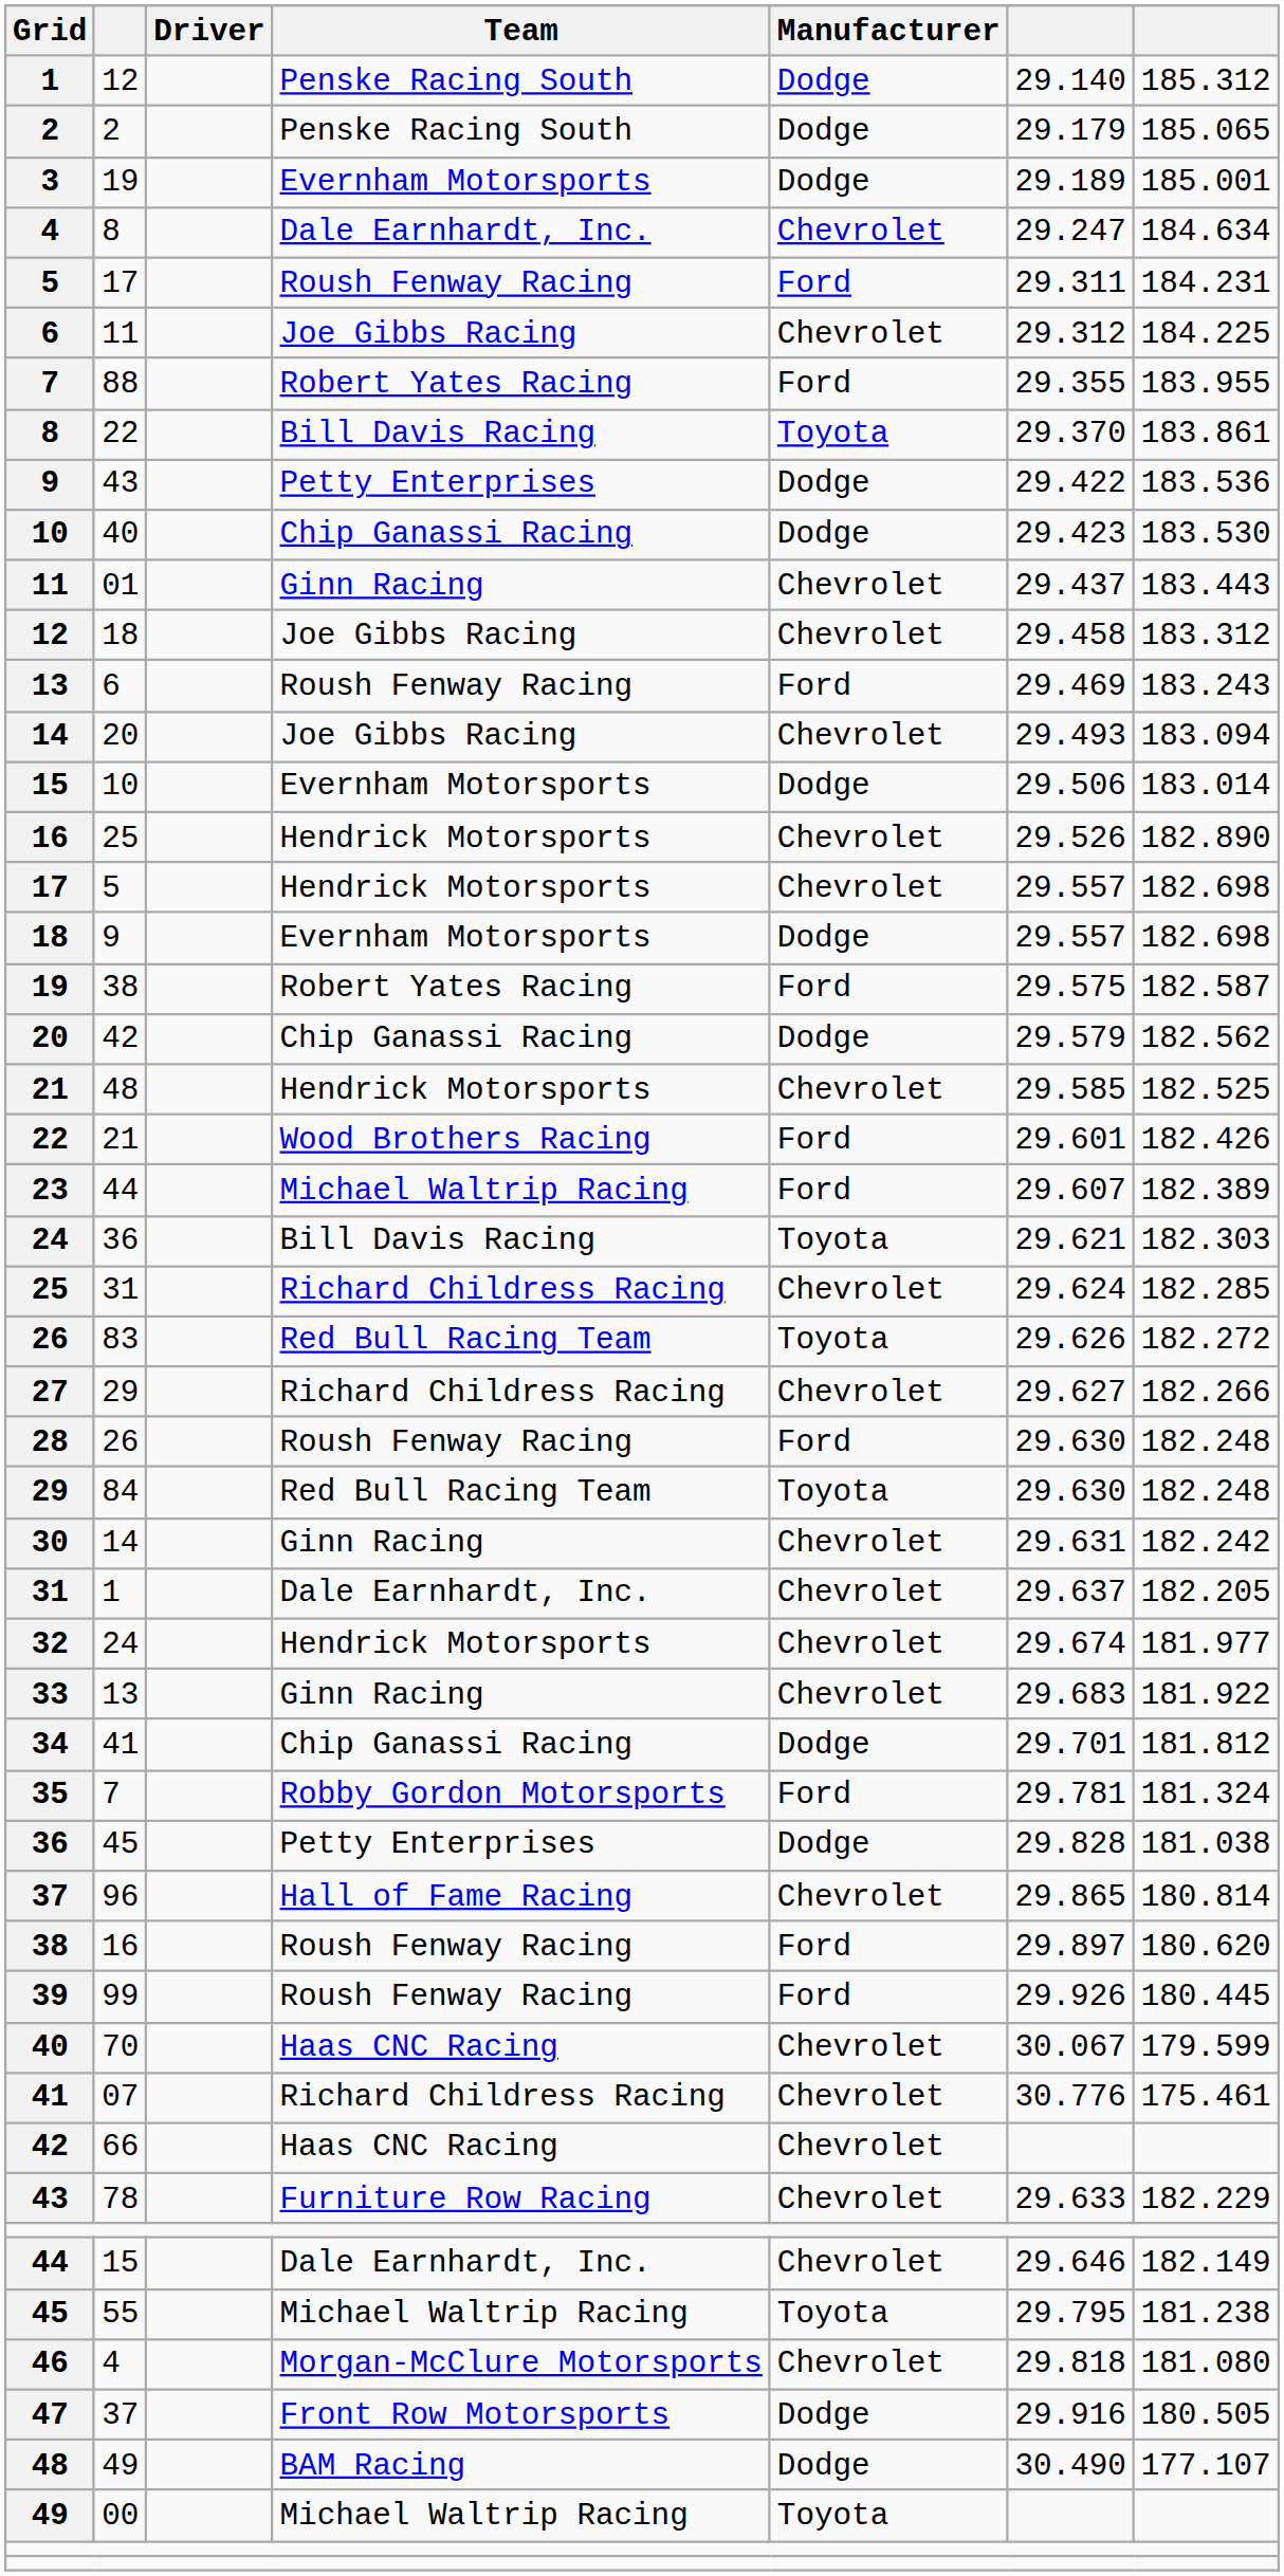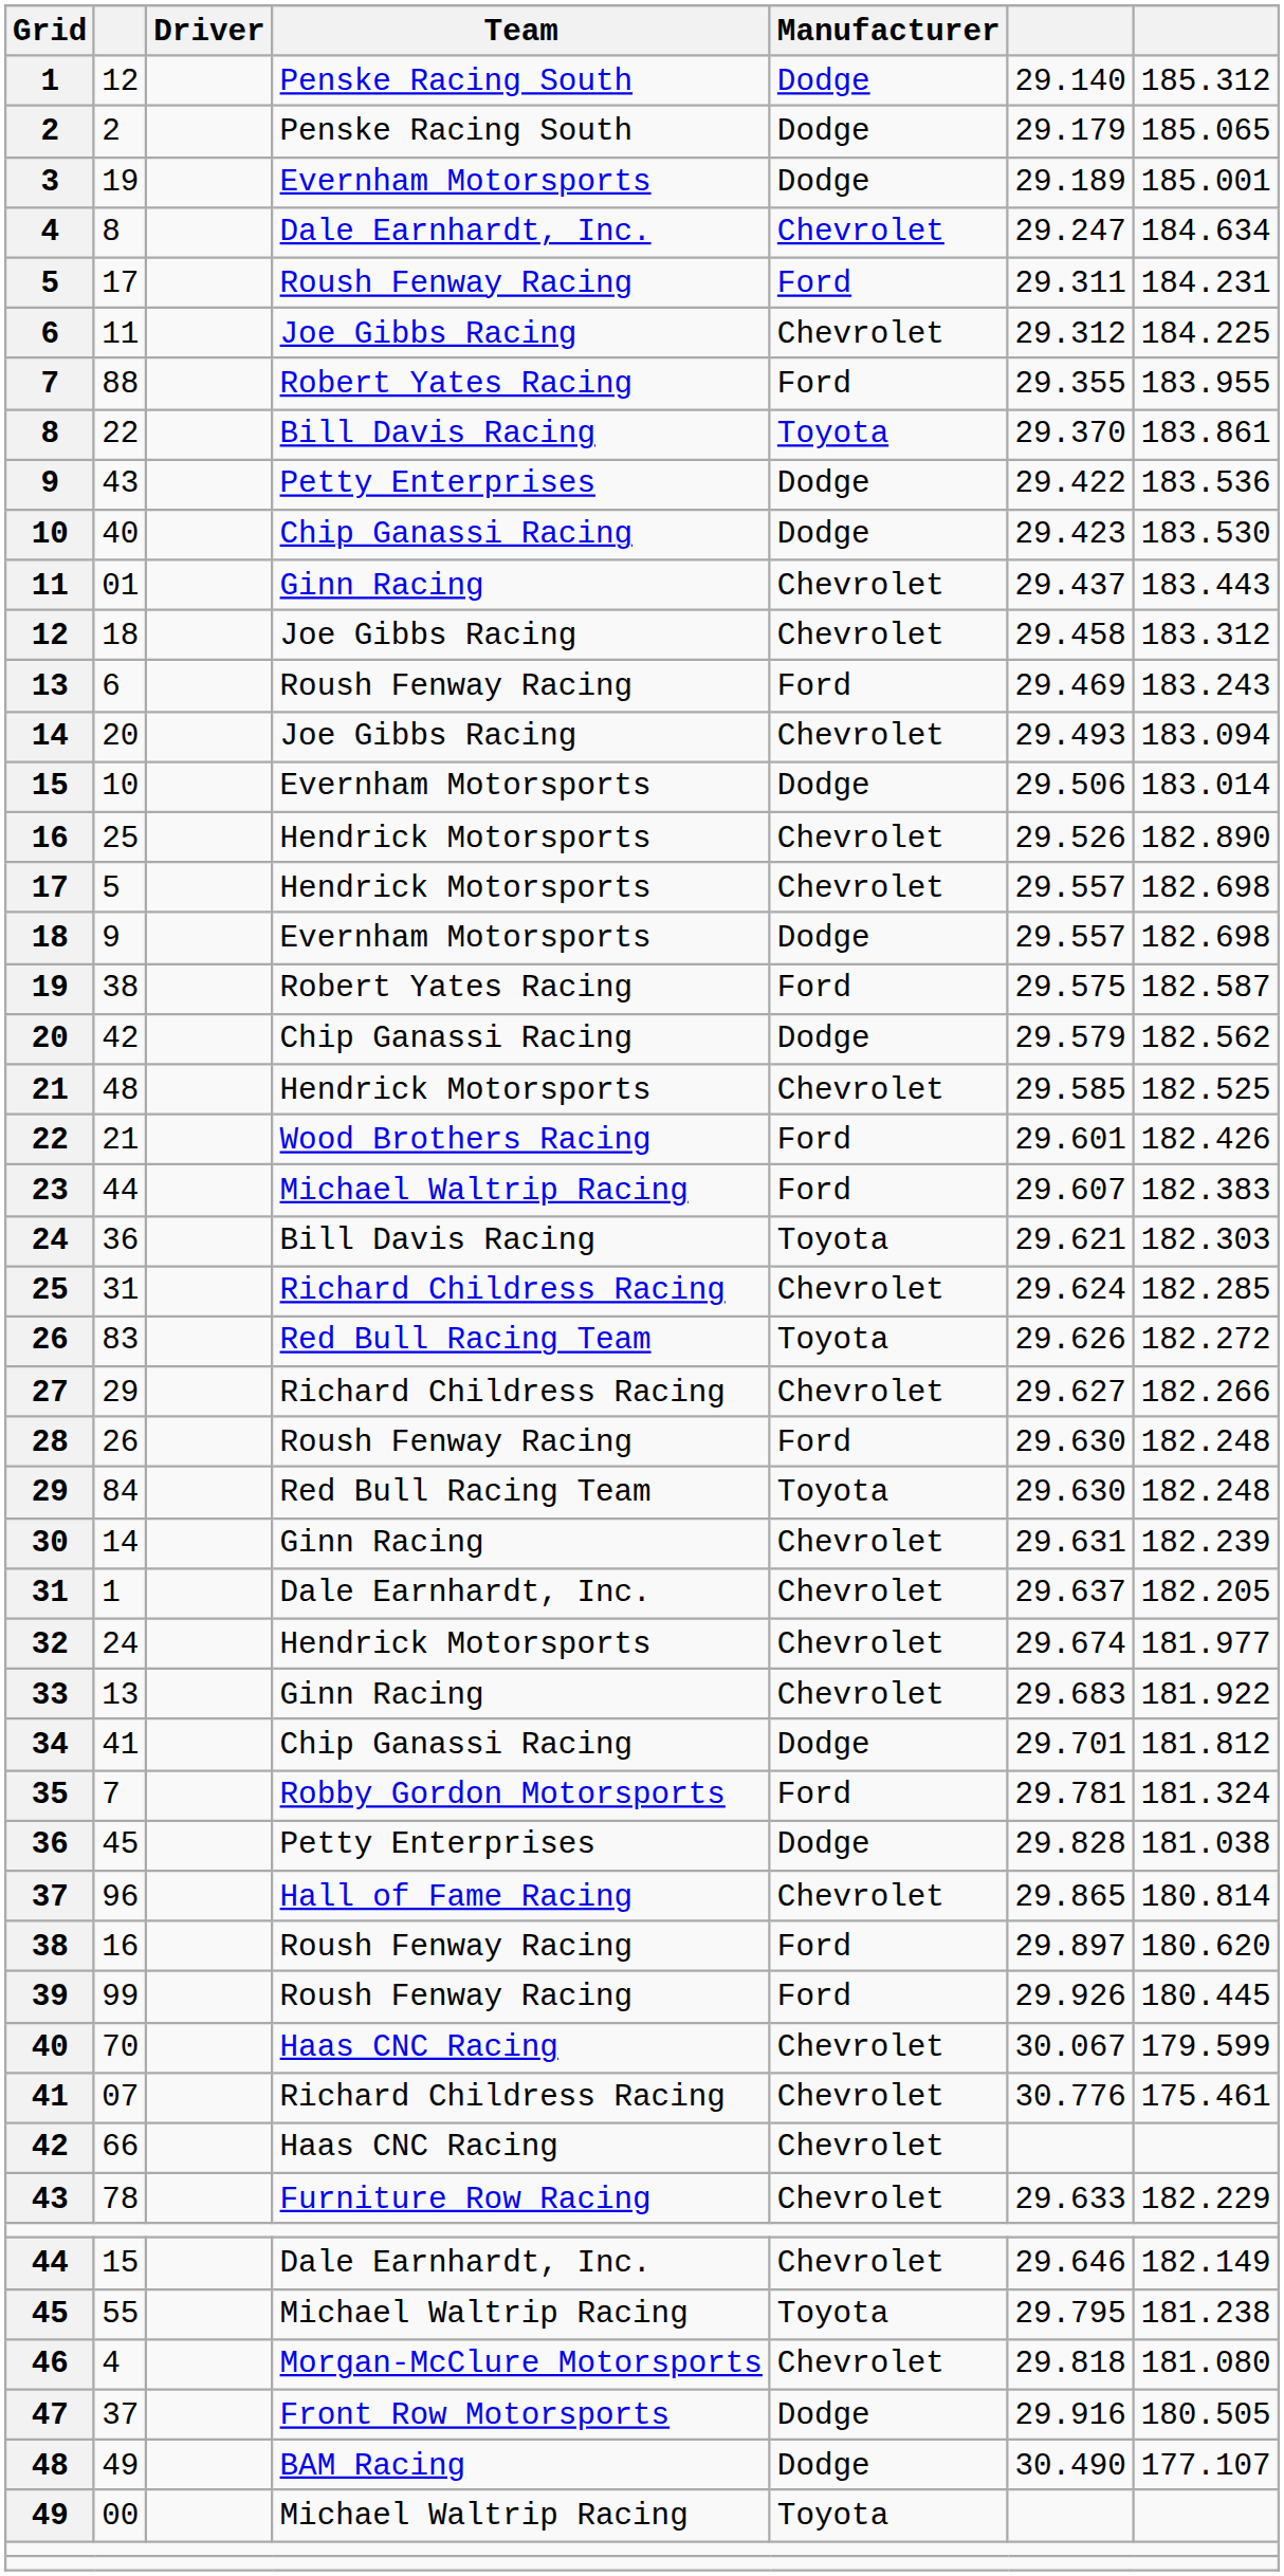 <table class="wikitable sortable">
 <tr>
 </tr>
 <tr>
 <th scope="col">Grid</th>
 <th scope="col"></th>
 <th scope="col">Driver</th>
 <th scope="col">Team</th>
 <th scope="col">Manufacturer</th>
 <th scope="col"></th>
 <th scope="col"></th>
 </tr>
 <tr>
 <th scope="row">1</th>
 <td>12</td>
 <td></td>
 <td><a href='#'>Penske Racing South</a></td>
 <td><a href='#'>Dodge</a></td>
 <td>29.140</td>
 <td>185.312</td>
 </tr>
 <tr>
 <th scope="row">2</th>
 <td>2</td>
 <td></td>
 <td>Penske Racing South</td>
 <td>Dodge</td>
 <td>29.179</td>
 <td>185.065</td>
 </tr>
 <tr>
 <th scope="row">3</th>
 <td>19</td>
 <td></td>
 <td><a href='#'>Evernham Motorsports</a></td>
 <td>Dodge</td>
 <td>29.189</td>
 <td>185.001</td>
 </tr>
 <tr>
 <th scope="row">4</th>
 <td>8</td>
 <td></td>
 <td><a href='#'>Dale Earnhardt, Inc.</a></td>
 <td><a href='#'>Chevrolet</a></td>
 <td>29.247</td>
 <td>184.634</td>
 </tr>
 <tr>
 <th scope="row">5</th>
 <td>17</td>
 <td></td>
 <td><a href='#'>Roush Fenway Racing</a></td>
 <td><a href='#'>Ford</a></td>
 <td>29.311</td>
 <td>184.231</td>
 </tr>
 <tr>
 <th scope="row">6</th>
 <td>11</td>
 <td></td>
 <td><a href='#'>Joe Gibbs Racing</a></td>
 <td>Chevrolet</td>
 <td>29.312</td>
 <td>184.225</td>
 </tr>
 <tr>
 <th scope="row">7</th>
 <td>88</td>
 <td></td>
 <td><a href='#'>Robert Yates Racing</a></td>
 <td>Ford</td>
 <td>29.355</td>
 <td>183.955</td>
 </tr>
 <tr>
 <th scope="row">8</th>
 <td>22</td>
 <td></td>
 <td><a href='#'>Bill Davis Racing</a></td>
 <td><a href='#'>Toyota</a></td>
 <td>29.370</td>
 <td>183.861</td>
 </tr>
 <tr>
 <th scope="row">9</th>
 <td>43</td>
 <td></td>
 <td><a href='#'>Petty Enterprises</a></td>
 <td>Dodge</td>
 <td>29.422</td>
 <td>183.536</td>
 </tr>
 <tr>
 <th scope="row">10</th>
 <td>40</td>
 <td></td>
 <td><a href='#'>Chip Ganassi Racing</a></td>
 <td>Dodge</td>
 <td>29.423</td>
 <td>183.530</td>
 </tr>
 <tr>
 <th scope="row">11</th>
 <td>01</td>
 <td></td>
 <td><a href='#'>Ginn Racing</a></td>
 <td>Chevrolet</td>
 <td>29.437</td>
 <td>183.443</td>
 </tr>
 <tr>
 <th scope="row">12</th>
 <td>18</td>
 <td></td>
 <td>Joe Gibbs Racing</td>
 <td>Chevrolet</td>
 <td>29.458</td>
 <td>183.312</td>
 </tr>
 <tr>
 <th scope="row">13</th>
 <td>6</td>
 <td></td>
 <td>Roush Fenway Racing</td>
 <td>Ford</td>
 <td>29.469</td>
 <td>183.243</td>
 </tr>
 <tr>
 <th scope="row">14</th>
 <td>20</td>
 <td></td>
 <td>Joe Gibbs Racing</td>
 <td>Chevrolet</td>
 <td>29.493</td>
 <td>183.094</td>
 </tr>
 <tr>
 <th scope="row">15</th>
 <td>10</td>
 <td></td>
 <td>Evernham Motorsports</td>
 <td>Dodge</td>
 <td>29.506</td>
 <td>183.014</td>
 </tr>
 <tr>
 <th scope="row">16</th>
 <td>25</td>
 <td></td>
 <td>Hendrick Motorsports</td>
 <td>Chevrolet</td>
 <td>29.526</td>
 <td>182.890</td>
 </tr>
 <tr>
 <th scope="row">17</th>
 <td>5</td>
 <td></td>
 <td>Hendrick Motorsports</td>
 <td>Chevrolet</td>
 <td>29.557</td>
 <td>182.698</td>
 </tr>
 <tr>
 <th scope="row">18</th>
 <td>9</td>
 <td></td>
 <td>Evernham Motorsports</td>
 <td>Dodge</td>
 <td>29.557</td>
 <td>182.698</td>
 </tr>
 <tr>
 <th scope="row">19</th>
 <td>38</td>
 <td></td>
 <td>Robert Yates Racing</td>
 <td>Ford</td>
 <td>29.575</td>
 <td>182.587</td>
 </tr>
 <tr>
 <th scope="row">20</th>
 <td>42</td>
 <td></td>
 <td>Chip Ganassi Racing</td>
 <td>Dodge</td>
 <td>29.579</td>
 <td>182.562</td>
 </tr>
 <tr>
 <th scope="row">21</th>
 <td>48</td>
 <td></td>
 <td>Hendrick Motorsports</td>
 <td>Chevrolet</td>
 <td>29.585</td>
 <td>182.525</td>
 </tr>
 <tr>
 <th scope="row">22</th>
 <td>21</td>
 <td></td>
 <td><a href='#'>Wood Brothers Racing</a></td>
 <td>Ford</td>
 <td>29.601</td>
 <td>182.426</td>
 </tr>
 <tr>
 <th scope="row">23</th>
 <td>44</td>
 <td></td>
 <td><a href='#'>Michael Waltrip Racing</a></td>
 <td>Ford</td>
 <td>29.607</td>
-<td>182.389</td>
+<td>182.383</td>
 </tr>
 <tr>
 <th scope="row">24</th>
 <td>36</td>
 <td></td>
 <td>Bill Davis Racing</td>
 <td>Toyota</td>
 <td>29.621</td>
 <td>182.303</td>
 </tr>
 <tr>
 <th scope="row">25</th>
 <td>31</td>
 <td></td>
 <td><a href='#'>Richard Childress Racing</a></td>
 <td>Chevrolet</td>
 <td>29.624</td>
 <td>182.285</td>
 </tr>
 <tr>
 <th scope="row">26</th>
 <td>83</td>
 <td></td>
 <td><a href='#'>Red Bull Racing Team</a></td>
 <td>Toyota</td>
 <td>29.626</td>
 <td>182.272</td>
 </tr>
 <tr>
 <th scope="row">27</th>
 <td>29</td>
 <td></td>
 <td>Richard Childress Racing</td>
 <td>Chevrolet</td>
 <td>29.627</td>
 <td>182.266</td>
 </tr>
 <tr>
 <th scope="row">28</th>
 <td>26</td>
 <td></td>
 <td>Roush Fenway Racing</td>
 <td>Ford</td>
 <td>29.630</td>
 <td>182.248</td>
 </tr>
 <tr>
 <th scope="row">29</th>
 <td>84</td>
 <td></td>
 <td>Red Bull Racing Team</td>
 <td>Toyota</td>
 <td>29.630</td>
 <td>182.248</td>
 </tr>
 <tr>
 <th scope="row">30</th>
 <td>14</td>
 <td></td>
 <td>Ginn Racing</td>
 <td>Chevrolet</td>
 <td>29.631</td>
-<td>182.242</td>
+<td>182.239</td>
 </tr>
 <tr>
 <th scope="row">31</th>
 <td>1</td>
 <td></td>
 <td>Dale Earnhardt, Inc.</td>
 <td>Chevrolet</td>
 <td>29.637</td>
 <td>182.205</td>
 </tr>
 <tr>
 <th scope="row">32</th>
 <td>24</td>
 <td></td>
 <td>Hendrick Motorsports</td>
 <td>Chevrolet</td>
 <td>29.674</td>
 <td>181.977</td>
 </tr>
 <tr>
 <th scope="row">33</th>
 <td>13</td>
 <td></td>
 <td>Ginn Racing</td>
 <td>Chevrolet</td>
 <td>29.683</td>
 <td>181.922</td>
 </tr>
 <tr>
 <th scope="row">34</th>
 <td>41</td>
 <td></td>
 <td>Chip Ganassi Racing</td>
 <td>Dodge</td>
 <td>29.701</td>
 <td>181.812</td>
 </tr>
 <tr>
 <th scope="row">35</th>
 <td>7</td>
 <td></td>
 <td><a href='#'>Robby Gordon Motorsports</a></td>
 <td>Ford</td>
 <td>29.781</td>
 <td>181.324</td>
 </tr>
 <tr>
 <th scope="row">36</th>
 <td>45</td>
 <td></td>
 <td>Petty Enterprises</td>
 <td>Dodge</td>
 <td>29.828</td>
 <td>181.038</td>
 </tr>
 <tr>
 <th scope="row">37</th>
 <td>96</td>
 <td></td>
 <td><a href='#'>Hall of Fame Racing</a></td>
 <td>Chevrolet</td>
 <td>29.865</td>
 <td>180.814</td>
 </tr>
 <tr>
 <th scope="row">38</th>
 <td>16</td>
 <td></td>
 <td>Roush Fenway Racing</td>
 <td>Ford</td>
 <td>29.897</td>
 <td>180.620</td>
 </tr>
 <tr>
 <th scope="row">39</th>
 <td>99</td>
 <td></td>
 <td>Roush Fenway Racing</td>
 <td>Ford</td>
 <td>29.926</td>
 <td>180.445</td>
 </tr>
 <tr>
 <th scope="row">40</th>
 <td>70</td>
 <td></td>
 <td><a href='#'>Haas CNC Racing</a></td>
 <td>Chevrolet</td>
 <td>30.067</td>
 <td>179.599</td>
 </tr>
 <tr>
 <th scope="row">41</th>
 <td>07</td>
 <td></td>
 <td>Richard Childress Racing</td>
 <td>Chevrolet</td>
 <td>30.776</td>
 <td>175.461</td>
 </tr>
 <tr>
 <th scope="row">42</th>
 <td>66</td>
 <td></td>
 <td>Haas CNC Racing</td>
 <td>Chevrolet</td>
 <td></td>
 <td></td>
 </tr>
 <tr>
 <th scope="row">43</th>
 <td>78</td>
 <td></td>
 <td><a href='#'>Furniture Row Racing</a></td>
 <td>Chevrolet</td>
 <td>29.633</td>
 <td>182.229</td>
 </tr>
 <tr>
 <td colspan="8"></td>
 </tr>
 <tr>
 <th scope="row">44</th>
 <td>15</td>
 <td></td>
 <td>Dale Earnhardt, Inc.</td>
 <td>Chevrolet</td>
 <td>29.646</td>
 <td>182.149</td>
 </tr>
 <tr>
 <th scope="row">45</th>
 <td>55</td>
 <td></td>
 <td>Michael Waltrip Racing</td>
 <td>Toyota</td>
 <td>29.795</td>
 <td>181.238</td>
 </tr>
 <tr>
 <th scope="row">46</th>
 <td>4</td>
 <td></td>
 <td><a href='#'>Morgan-McClure Motorsports</a></td>
 <td>Chevrolet</td>
 <td>29.818</td>
 <td>181.080</td>
 </tr>
 <tr>
 <th scope="row">47</th>
 <td>37</td>
 <td></td>
 <td><a href='#'>Front Row Motorsports</a></td>
 <td>Dodge</td>
 <td>29.916</td>
 <td>180.505</td>
 </tr>
 <tr>
 <th scope="row">48</th>
 <td>49</td>
 <td></td>
 <td><a href='#'>BAM Racing</a></td>
 <td>Dodge</td>
 <td>30.490</td>
 <td>177.107</td>
 </tr>
 <tr>
 <th scope="row">49</th>
 <td>00</td>
 <td></td>
 <td>Michael Waltrip Racing</td>
 <td>Toyota</td>
 <td></td>
 <td></td>
 </tr>
 <tr class="sortbottom">
 <td colspan="10"></td>
 </tr>
 <tr class="sortbottom">
 <td colspan="8"></td>
 </tr>
 </table>
